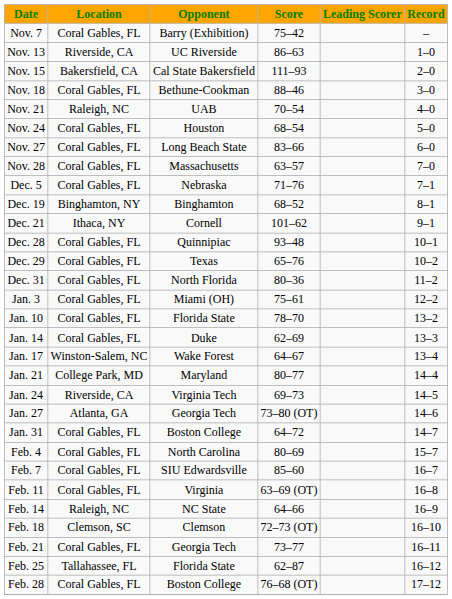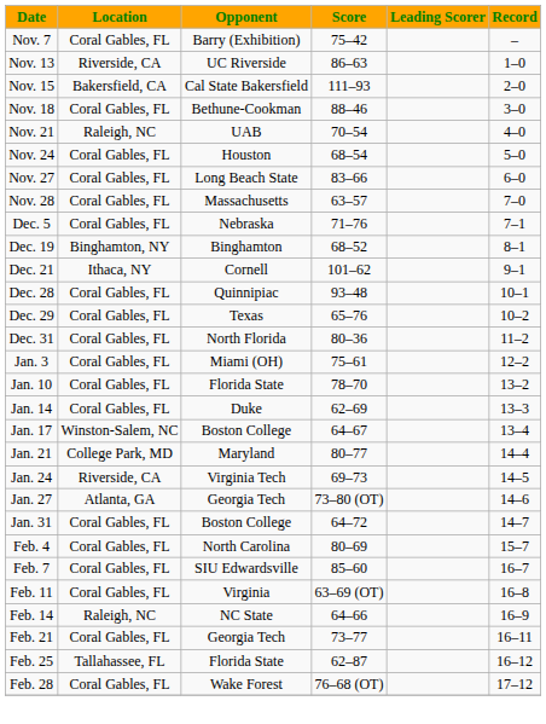 <table class="wikitable" style="text-align:center">
 <tr>
 <th style="background:orange;color:green;">Date</th>
 <th style="background:orange;color:green;">Location</th>
 <th style="background:orange;color:green;">Opponent</th>
 <th style="background:orange;color:green;">Score</th>
 <th style="background:orange;color:green;">Leading Scorer</th>
 <th style="background:orange;color:green;">Record</th>
 </tr>
 <tr>
 <td>Nov. 7</td>
 <td>Coral Gables, FL</td>
 <td>Barry (Exhibition)</td>
 <td>75–42</td>
 <td></td>
 <td>–</td>
 </tr>
 <tr>
 <td>Nov. 13</td>
 <td>Riverside, CA</td>
 <td>UC Riverside</td>
 <td>86–63</td>
 <td></td>
 <td>1–0</td>
 </tr>
 <tr>
 <td>Nov. 15</td>
 <td>Bakersfield, CA</td>
 <td>Cal State Bakersfield</td>
 <td>111–93</td>
 <td></td>
 <td>2–0</td>
 </tr>
 <tr>
 <td>Nov. 18</td>
 <td>Coral Gables, FL</td>
 <td>Bethune-Cookman</td>
 <td>88–46</td>
 <td></td>
 <td>3–0</td>
 </tr>
 <tr>
 <td>Nov. 21</td>
 <td>Raleigh, NC</td>
 <td>UAB</td>
 <td>70–54</td>
 <td></td>
 <td>4–0</td>
 </tr>
 <tr>
 <td>Nov. 24</td>
 <td>Coral Gables, FL</td>
 <td>Houston</td>
 <td>68–54</td>
 <td></td>
 <td>5–0</td>
 </tr>
 <tr>
 <td>Nov. 27</td>
 <td>Coral Gables, FL</td>
 <td>Long Beach State</td>
 <td>83–66</td>
 <td></td>
 <td>6–0</td>
 </tr>
 <tr>
 <td>Nov. 28</td>
 <td>Coral Gables, FL</td>
 <td>Massachusetts</td>
 <td>63–57</td>
 <td></td>
 <td>7–0</td>
 </tr>
 <tr>
 <td>Dec. 5</td>
 <td>Coral Gables, FL</td>
 <td>Nebraska</td>
 <td>71–76</td>
 <td></td>
 <td>7–1</td>
 </tr>
 <tr>
 <td>Dec. 19</td>
 <td>Binghamton, NY</td>
 <td>Binghamton</td>
 <td>68–52</td>
 <td></td>
 <td>8–1</td>
 </tr>
 <tr>
 <td>Dec. 21</td>
 <td>Ithaca, NY</td>
 <td>Cornell</td>
 <td>101–62</td>
 <td></td>
 <td>9–1</td>
 </tr>
 <tr>
 <td>Dec. 28</td>
 <td>Coral Gables, FL</td>
 <td>Quinnipiac</td>
 <td>93–48</td>
 <td></td>
 <td>10–1</td>
 </tr>
 <tr>
 <td>Dec. 29</td>
 <td>Coral Gables, FL</td>
 <td>Texas</td>
 <td>65–76</td>
 <td></td>
 <td>10–2</td>
 </tr>
 <tr>
 <td>Dec. 31</td>
 <td>Coral Gables, FL</td>
 <td>North Florida</td>
 <td>80–36</td>
 <td></td>
 <td>11–2</td>
 </tr>
 <tr>
 <td>Jan. 3</td>
 <td>Coral Gables, FL</td>
 <td>Miami (OH)</td>
 <td>75–61</td>
 <td></td>
 <td>12–2</td>
 </tr>
 <tr>
 <td>Jan. 10</td>
 <td>Coral Gables, FL</td>
 <td>Florida State</td>
 <td>78–70</td>
 <td></td>
 <td>13–2</td>
 </tr>
 <tr>
 <td>Jan. 14</td>
 <td>Coral Gables, FL</td>
 <td>Duke</td>
 <td>62–69</td>
 <td></td>
 <td>13–3</td>
 </tr>
 <tr>
 <td>Jan. 17</td>
 <td>Winston-Salem, NC</td>
-<td>Wake Forest</td>
+<td>Boston College</td>
 <td>64–67</td>
 <td></td>
 <td>13–4</td>
 </tr>
 <tr>
 <td>Jan. 21</td>
 <td>College Park, MD</td>
 <td>Maryland</td>
 <td>80–77</td>
 <td></td>
 <td>14–4</td>
 </tr>
 <tr>
 <td>Jan. 24</td>
 <td>Riverside, CA</td>
 <td>Virginia Tech</td>
 <td>69–73</td>
 <td></td>
 <td>14–5</td>
 </tr>
 <tr>
 <td>Jan. 27</td>
 <td>Atlanta, GA</td>
 <td>Georgia Tech</td>
 <td>73–80 (OT)</td>
 <td></td>
 <td>14–6</td>
 </tr>
 <tr>
 <td>Jan. 31</td>
 <td>Coral Gables, FL</td>
 <td>Boston College</td>
 <td>64–72</td>
 <td></td>
 <td>14–7</td>
 </tr>
 <tr>
 <td>Feb. 4</td>
 <td>Coral Gables, FL</td>
 <td>North Carolina</td>
 <td>80–69</td>
 <td></td>
 <td>15–7</td>
 </tr>
 <tr>
 <td>Feb. 7</td>
 <td>Coral Gables, FL</td>
 <td>SIU Edwardsville</td>
 <td>85–60</td>
 <td></td>
 <td>16–7</td>
 </tr>
 <tr>
 <td>Feb. 11</td>
 <td>Coral Gables, FL</td>
 <td>Virginia</td>
 <td>63–69 (OT)</td>
 <td></td>
 <td>16–8</td>
 </tr>
 <tr>
 <td>Feb. 14</td>
 <td>Raleigh, NC</td>
 <td>NC State</td>
 <td>64–66</td>
 <td></td>
 <td>16–9</td>
 </tr>
 <tr>
-<td>Feb. 18</td>
-<td>Clemson, SC</td>
-<td>Clemson</td>
-<td>72–73 (OT)</td>
-<td></td>
-<td>16–10</td>
-</tr>
-<tr>
 <td>Feb. 21</td>
 <td>Coral Gables, FL</td>
 <td>Georgia Tech</td>
 <td>73–77</td>
 <td></td>
 <td>16–11</td>
 </tr>
 <tr>
 <td>Feb. 25</td>
 <td>Tallahassee, FL</td>
 <td>Florida State</td>
 <td>62–87</td>
 <td></td>
 <td>16–12</td>
 </tr>
 <tr>
 <td>Feb. 28</td>
 <td>Coral Gables, FL</td>
-<td>Boston College</td>
+<td>Wake Forest</td>
 <td>76–68 (OT)</td>
 <td></td>
 <td>17–12</td>
 </tr>
 <tr>
 </tr>
 </table>
